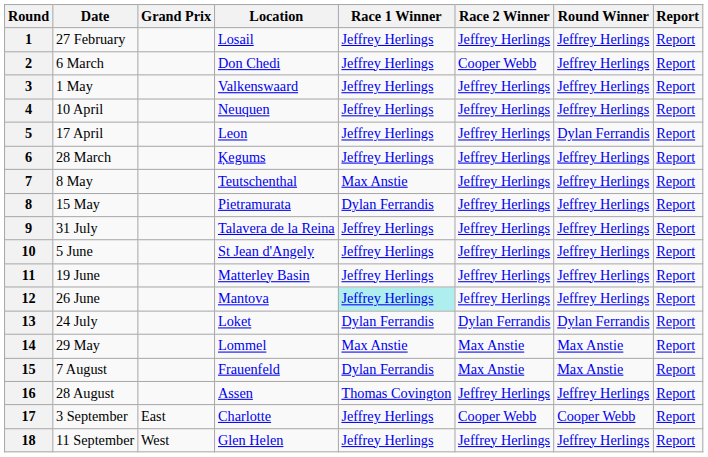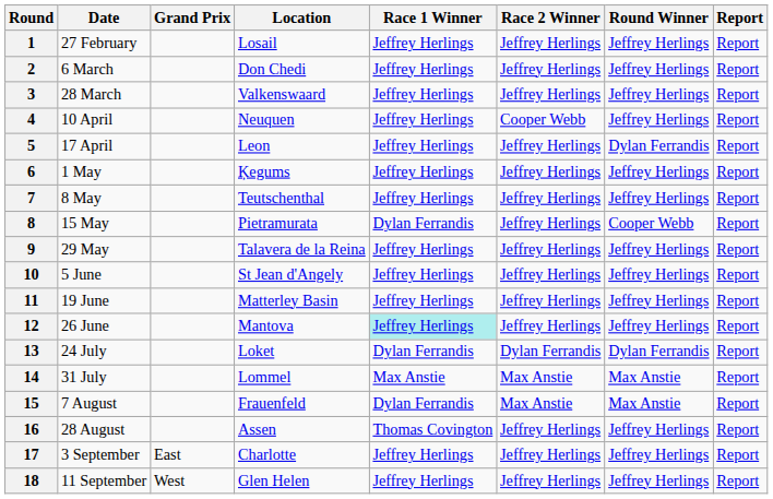 <table class="wikitable" style="font-size: 85%;">
 <tr>
 <th>Round</th>
 <th>Date</th>
 <th>Grand Prix</th>
 <th>Location</th>
 <th>Race 1 Winner</th>
 <th>Race 2 Winner</th>
 <th>Round Winner</th>
 <th>Report</th>
 </tr>
 <tr>
 <th>1</th>
 <td>27 February</td>
 <td></td>
 <td><a href='#'>Losail</a></td>
 <td> <a href='#'>Jeffrey Herlings</a></td>
 <td> <a href='#'>Jeffrey Herlings</a></td>
 <td> <a href='#'>Jeffrey Herlings</a></td>
 <td><a href='#'>Report</a></td>
 </tr>
 <tr>
 <th>2</th>
 <td>6 March</td>
 <td></td>
 <td><a href='#'>Don Chedi</a></td>
 <td> <a href='#'>Jeffrey Herlings</a></td>
-<td> <a href='#'>Cooper Webb</a></td>
+<td> <a href='#'>Jeffrey Herlings</a></td>
 <td> <a href='#'>Jeffrey Herlings</a></td>
 <td><a href='#'>Report</a></td>
 </tr>
 <tr>
 <th>3</th>
-<td>1 May</td>
+<td>28 March</td>
 <td></td>
 <td><a href='#'>Valkenswaard</a></td>
 <td> <a href='#'>Jeffrey Herlings</a></td>
 <td> <a href='#'>Jeffrey Herlings</a></td>
 <td> <a href='#'>Jeffrey Herlings</a></td>
 <td><a href='#'>Report</a></td>
 </tr>
 <tr>
 <th>4</th>
 <td>10 April</td>
 <td></td>
 <td><a href='#'>Neuquen</a></td>
 <td> <a href='#'>Jeffrey Herlings</a></td>
-<td> <a href='#'>Jeffrey Herlings</a></td>
+<td> <a href='#'>Cooper Webb</a></td>
 <td> <a href='#'>Jeffrey Herlings</a></td>
 <td><a href='#'>Report</a></td>
 </tr>
 <tr>
 <th>5</th>
 <td>17 April</td>
 <td></td>
 <td><a href='#'>Leon</a></td>
 <td> <a href='#'>Jeffrey Herlings</a></td>
 <td> <a href='#'>Jeffrey Herlings</a></td>
 <td> <a href='#'>Dylan Ferrandis</a></td>
 <td><a href='#'>Report</a></td>
 </tr>
 <tr>
 <th>6</th>
-<td>28 March</td>
+<td>1 May</td>
 <td></td>
 <td><a href='#'>Ķegums</a></td>
 <td> <a href='#'>Jeffrey Herlings</a></td>
 <td> <a href='#'>Jeffrey Herlings</a></td>
 <td> <a href='#'>Jeffrey Herlings</a></td>
 <td><a href='#'>Report</a></td>
 </tr>
 <tr>
 <th>7</th>
 <td>8 May</td>
 <td></td>
 <td><a href='#'>Teutschenthal</a></td>
-<td> <a href='#'>Max Anstie</a></td>
+<td> <a href='#'>Jeffrey Herlings</a></td>
 <td> <a href='#'>Jeffrey Herlings</a></td>
 <td> <a href='#'>Jeffrey Herlings</a></td>
 <td><a href='#'>Report</a></td>
 </tr>
 <tr>
 <th>8</th>
 <td>15 May</td>
 <td></td>
 <td><a href='#'>Pietramurata</a></td>
 <td> <a href='#'>Dylan Ferrandis</a></td>
 <td> <a href='#'>Jeffrey Herlings</a></td>
-<td> <a href='#'>Jeffrey Herlings</a></td>
+<td> <a href='#'>Cooper Webb</a></td>
 <td><a href='#'>Report</a></td>
 </tr>
 <tr>
 <th>9</th>
-<td>31 July</td>
+<td>29 May</td>
 <td></td>
 <td><a href='#'>Talavera de la Reina</a></td>
 <td> <a href='#'>Jeffrey Herlings</a></td>
 <td> <a href='#'>Jeffrey Herlings</a></td>
 <td> <a href='#'>Jeffrey Herlings</a></td>
 <td><a href='#'>Report</a></td>
 </tr>
 <tr>
 <th>10</th>
 <td>5 June</td>
 <td></td>
 <td><a href='#'>St Jean d'Angely</a></td>
 <td> <a href='#'>Jeffrey Herlings</a></td>
 <td> <a href='#'>Jeffrey Herlings</a></td>
 <td> <a href='#'>Jeffrey Herlings</a></td>
 <td><a href='#'>Report</a></td>
 </tr>
 <tr>
 <th>11</th>
 <td>19 June</td>
 <td></td>
 <td><a href='#'>Matterley Basin</a></td>
 <td> <a href='#'>Jeffrey Herlings</a></td>
 <td> <a href='#'>Jeffrey Herlings</a></td>
 <td> <a href='#'>Jeffrey Herlings</a></td>
 <td><a href='#'>Report</a></td>
 </tr>
 <tr>
 <th>12</th>
 <td>26 June</td>
 <td></td>
 <td><a href='#'>Mantova</a></td>
 <td style="background: paleturquoise;"> <a href='#'>Jeffrey Herlings</a></td>
 <td> <a href='#'>Jeffrey Herlings</a></td>
 <td> <a href='#'>Jeffrey Herlings</a></td>
 <td><a href='#'>Report</a></td>
 </tr>
 <tr>
 <th>13</th>
 <td>24 July</td>
 <td></td>
 <td><a href='#'>Loket</a></td>
 <td> <a href='#'>Dylan Ferrandis</a></td>
 <td> <a href='#'>Dylan Ferrandis</a></td>
 <td> <a href='#'>Dylan Ferrandis</a></td>
 <td><a href='#'>Report</a></td>
 </tr>
 <tr>
 <th>14</th>
-<td>29 May</td>
+<td>31 July</td>
 <td></td>
 <td><a href='#'>Lommel</a></td>
 <td> <a href='#'>Max Anstie</a></td>
 <td> <a href='#'>Max Anstie</a></td>
 <td> <a href='#'>Max Anstie</a></td>
 <td><a href='#'>Report</a></td>
 </tr>
 <tr>
 <th>15</th>
 <td>7 August</td>
 <td></td>
 <td><a href='#'>Frauenfeld</a></td>
 <td> <a href='#'>Dylan Ferrandis</a></td>
 <td> <a href='#'>Max Anstie</a></td>
 <td> <a href='#'>Max Anstie</a></td>
 <td><a href='#'>Report</a></td>
 </tr>
 <tr>
 <th>16</th>
 <td>28 August</td>
 <td></td>
 <td><a href='#'>Assen</a></td>
 <td> <a href='#'>Thomas Covington</a></td>
 <td> <a href='#'>Jeffrey Herlings</a></td>
 <td> <a href='#'>Jeffrey Herlings</a></td>
 <td><a href='#'>Report</a></td>
 </tr>
 <tr>
 <th>17</th>
 <td>3 September</td>
 <td> East</td>
 <td><a href='#'>Charlotte</a></td>
 <td> <a href='#'>Jeffrey Herlings</a></td>
-<td> <a href='#'>Cooper Webb</a></td>
-<td> <a href='#'>Cooper Webb</a></td>
+<td> <a href='#'>Jeffrey Herlings</a></td>
+<td> <a href='#'>Jeffrey Herlings</a></td>
 <td><a href='#'>Report</a></td>
 </tr>
 <tr>
 <th>18</th>
 <td>11 September</td>
 <td> West</td>
 <td><a href='#'>Glen Helen</a></td>
 <td> <a href='#'>Jeffrey Herlings</a></td>
 <td> <a href='#'>Jeffrey Herlings</a></td>
 <td> <a href='#'>Jeffrey Herlings</a></td>
 <td><a href='#'>Report</a></td>
 </tr>
 </table>
